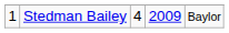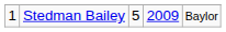 <table class="wikitable">
 <tr>
 </tr>
 <tr>
 <td>1</td>
 <td><a href='#'>Stedman Bailey</a></td>
-<td>4</td>
+<td>5</td>
 <td><a href='#'>2009</a></td>
 <td style="font-size:80%;">Baylor</td>
 </tr>
 </table>
